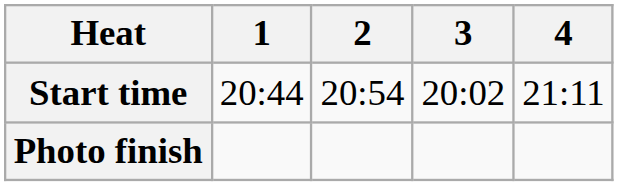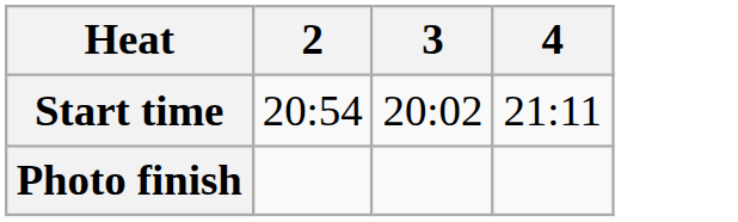 <table class="wikitable" style="text-align:center">
 <tr>
 <th>Heat</th>
-<th>1</th>
 <th>2</th>
 <th>3</th>
 <th>4</th>
 </tr>
 <tr>
 <th>Start time</th>
-<td>20:44</td>
 <td>20:54</td>
 <td>20:02</td>
 <td>21:11</td>
 </tr>
 <tr>
 <th>Photo finish</th>
 <td></td>
 <td></td>
 <td></td>
-<td></td>
 </tr>
 </table>
